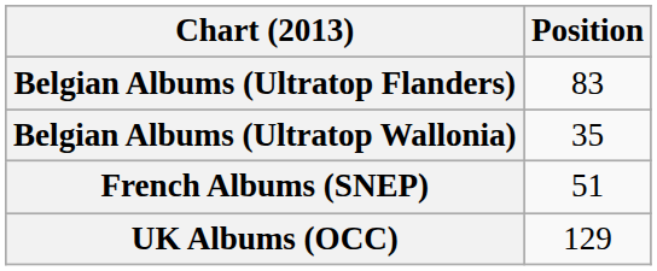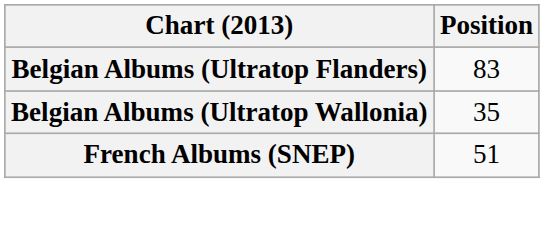 <table class="wikitable sortable plainrowheaders" style="text-align:center">
 <tr>
 <th>Chart (2013)</th>
 <th>Position</th>
 </tr>
 <tr>
 <th scope="row">Belgian Albums (Ultratop Flanders)</th>
 <td>83</td>
 </tr>
 <tr>
 <th scope="row">Belgian Albums (Ultratop Wallonia)</th>
 <td>35</td>
 </tr>
 <tr>
 <th scope="row">French Albums (SNEP)</th>
 <td>51</td>
 </tr>
-<tr>
-<th scope="row">UK Albums (OCC)</th>
-<td>129</td>
-</tr>
 </table>
